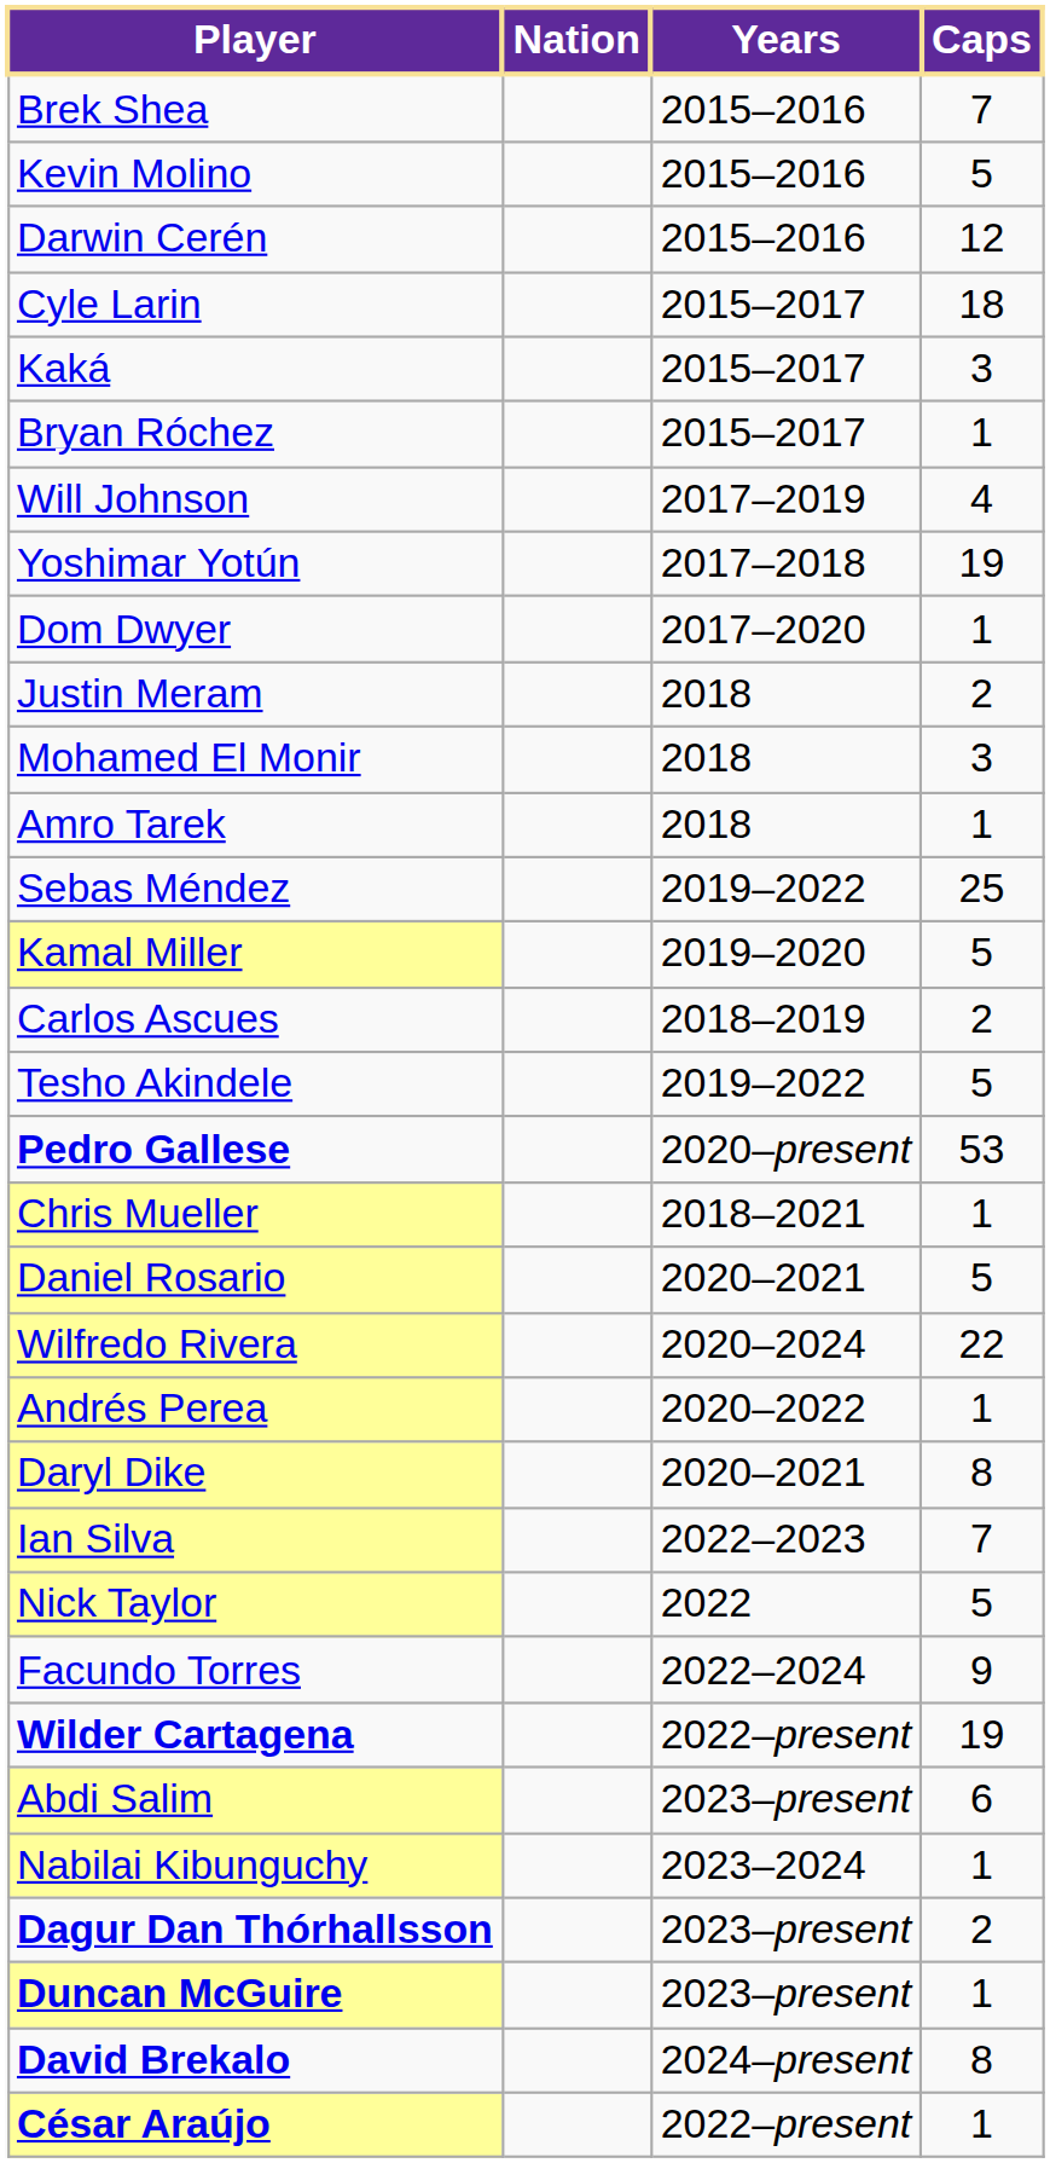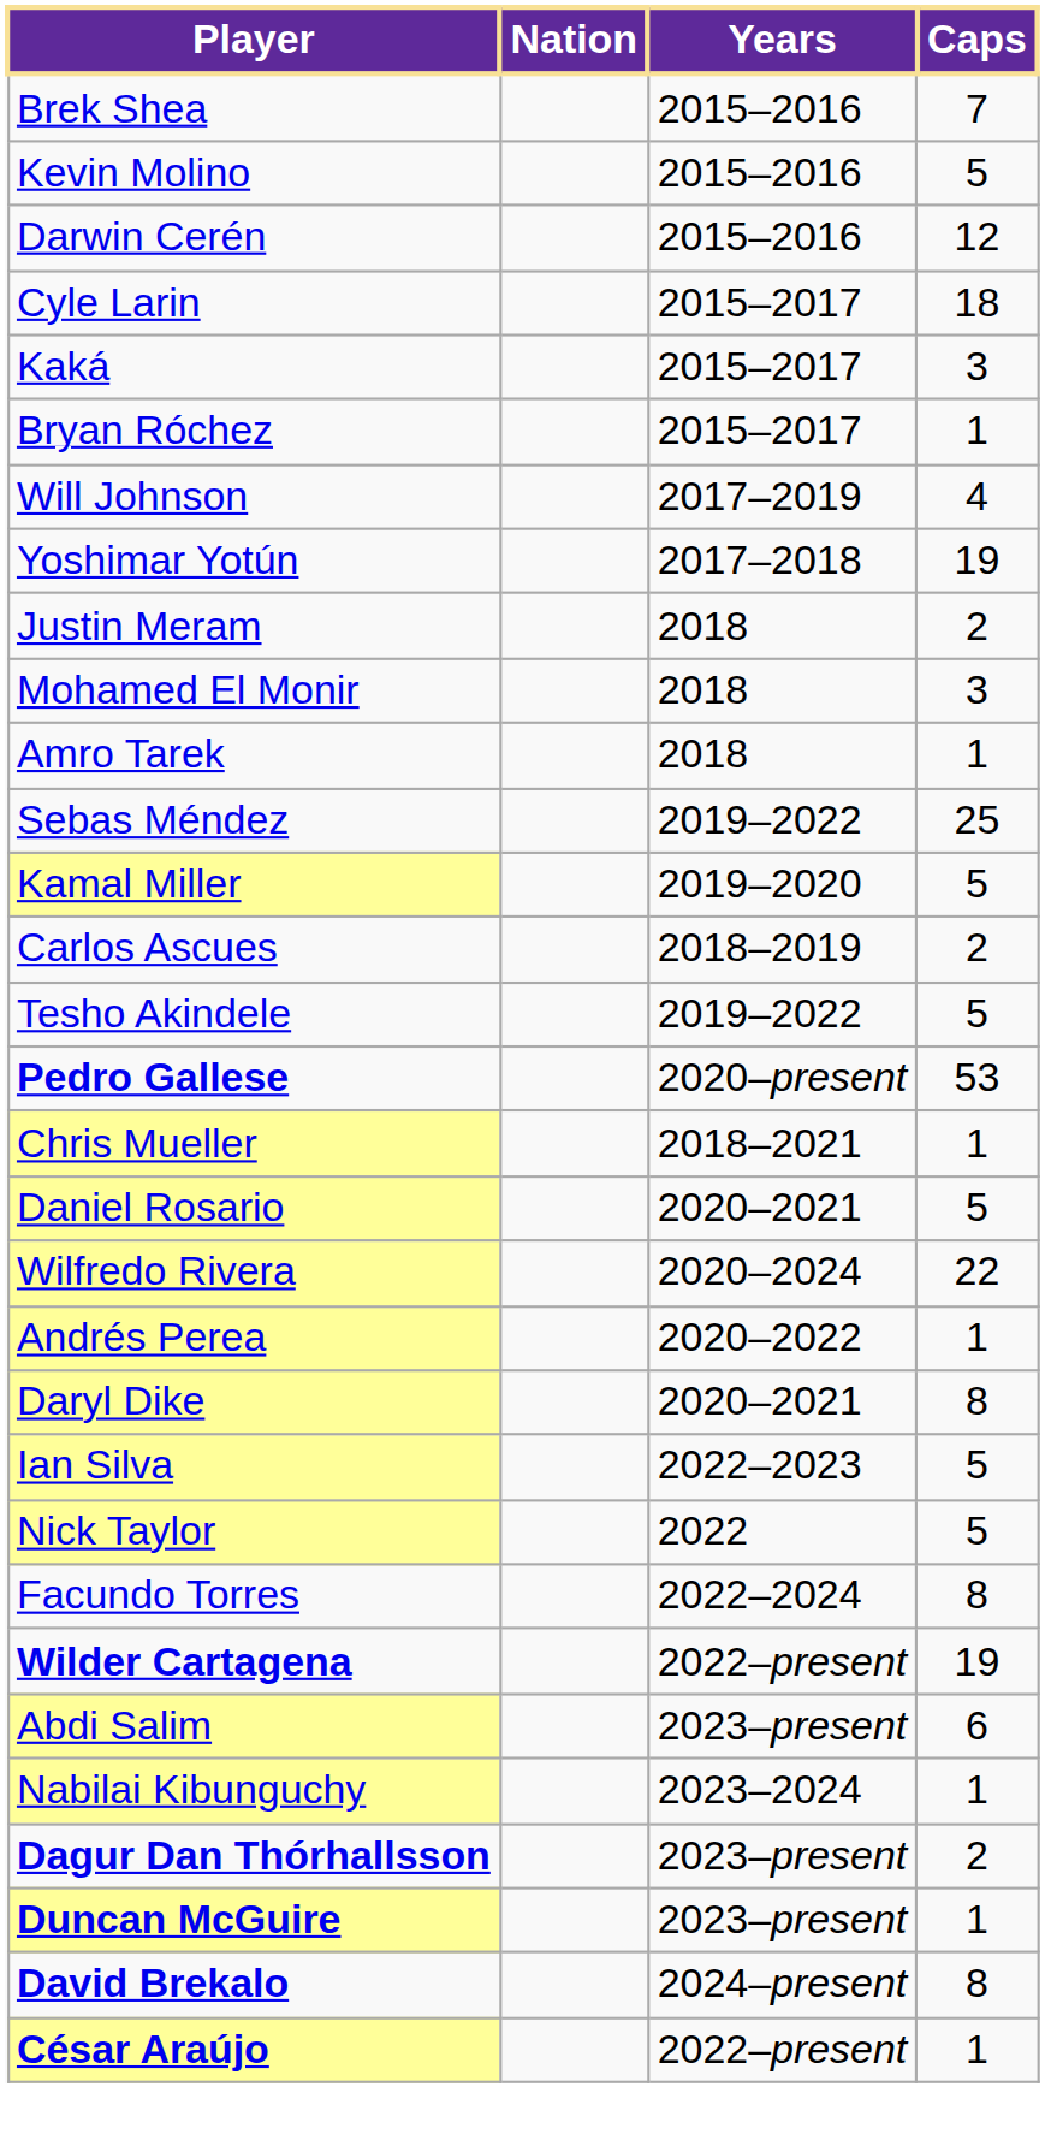 <table class="wikitable sortable" style="text-align:center">
 <tr>
 <th style="background-color:#5E299A; color:#FFFFFF; border:2px solid #F8E196;">Player</th>
 <th style="background-color:#5E299A; color:#FFFFFF; border:2px solid #F8E196;">Nation</th>
 <th style="background-color:#5E299A; color:#FFFFFF; border:2px solid #F8E196;">Years</th>
 <th style="background-color:#5E299A; color:#FFFFFF; border:2px solid #F8E196;">Caps</th>
 </tr>
 <tr>
 <td style="text-align:left"><a href='#'>Brek Shea</a></td>
 <td style="text-align:left"></td>
 <td style="text-align:left">2015–2016</td>
 <td>7</td>
 </tr>
 <tr>
 <td style="text-align:left"><a href='#'>Kevin Molino</a></td>
 <td style="text-align:left"></td>
 <td style="text-align:left">2015–2016</td>
 <td>5</td>
 </tr>
 <tr>
 <td style="text-align:left"><a href='#'>Darwin Cerén</a></td>
 <td style="text-align:left"></td>
 <td style="text-align:left">2015–2016</td>
 <td>12</td>
 </tr>
 <tr>
 <td style="text-align:left"><a href='#'>Cyle Larin</a></td>
 <td style="text-align:left"></td>
 <td style="text-align:left">2015–2017</td>
 <td>18</td>
 </tr>
 <tr>
 <td style="text-align:left"><a href='#'>Kaká</a></td>
 <td style="text-align:left"></td>
 <td style="text-align:left">2015–2017</td>
 <td>3</td>
 </tr>
 <tr>
 <td style="text-align:left"><a href='#'>Bryan Róchez</a></td>
 <td style="text-align:left"></td>
 <td style="text-align:left">2015–2017</td>
 <td>1</td>
 </tr>
 <tr>
 <td style="text-align:left"><a href='#'>Will Johnson</a></td>
 <td style="text-align:left"></td>
 <td style="text-align:left">2017–2019</td>
 <td>4</td>
 </tr>
 <tr>
 <td style="text-align:left"><a href='#'>Yoshimar Yotún</a></td>
 <td style="text-align:left"></td>
 <td style="text-align:left">2017–2018</td>
 <td>19</td>
-</tr>
-<tr>
-<td style="text-align:left"><a href='#'>Dom Dwyer</a></td>
-<td style="text-align:left"></td>
-<td style="text-align:left">2017–2020</td>
-<td>1</td>
 </tr>
 <tr>
 <td style="text-align:left"><a href='#'>Justin Meram</a></td>
 <td style="text-align:left"></td>
 <td style="text-align:left">2018</td>
 <td>2</td>
 </tr>
 <tr>
 <td style="text-align:left"><a href='#'>Mohamed El Monir</a></td>
 <td style="text-align:left"></td>
 <td style="text-align:left">2018</td>
 <td>3</td>
 </tr>
 <tr>
 <td style="text-align:left"><a href='#'>Amro Tarek</a></td>
 <td style="text-align:left"></td>
 <td style="text-align:left">2018</td>
 <td>1</td>
 </tr>
 <tr>
 <td style="text-align:left"><a href='#'>Sebas Méndez</a></td>
 <td style="text-align:left"></td>
 <td style="text-align:left">2019–2022</td>
 <td>25</td>
 </tr>
 <tr>
 <td style="background:#FFFF99; text-align:left"><a href='#'>Kamal Miller</a></td>
 <td style="text-align:left"></td>
 <td style="text-align:left">2019–2020</td>
 <td>5</td>
 </tr>
 <tr>
 <td style="text-align:left"><a href='#'>Carlos Ascues</a></td>
 <td style="text-align:left"></td>
 <td style="text-align:left">2018–2019</td>
 <td>2</td>
 </tr>
 <tr>
 <td style="text-align:left"><a href='#'>Tesho Akindele</a></td>
 <td style="text-align:left"></td>
 <td style="text-align:left">2019–2022</td>
 <td>5</td>
 </tr>
 <tr>
 <td style="text-align:left"><strong><a href='#'>Pedro Gallese</a></strong></td>
 <td style="text-align:left"></td>
 <td style="text-align:left">2020–<em>present</em></td>
 <td>53</td>
 </tr>
 <tr>
 <td style="background:#FFFF99; text-align:left"><a href='#'>Chris Mueller</a></td>
 <td style="text-align:left"></td>
 <td style="text-align:left">2018–2021</td>
 <td>1</td>
 </tr>
 <tr>
 <td style="background:#FFFF99; text-align:left"><a href='#'>Daniel Rosario</a> </td>
 <td style="text-align:left"></td>
 <td style="text-align:left">2020–2021</td>
 <td>5</td>
 </tr>
 <tr>
 <td style="background:#FFFF99; text-align:left"><a href='#'>Wilfredo Rivera</a></td>
 <td style="text-align:left"></td>
 <td style="text-align:left">2020–2024</td>
 <td>22</td>
 </tr>
 <tr>
 <td style="background:#FFFF99; text-align:left"><a href='#'>Andrés Perea</a></td>
 <td style="text-align:left"></td>
 <td style="text-align:left">2020–2022</td>
 <td>1</td>
 </tr>
 <tr>
 <td style="background:#FFFF99; text-align:left"><a href='#'>Daryl Dike</a></td>
 <td style="text-align:left"></td>
 <td style="text-align:left">2020–2021</td>
 <td>8</td>
 </tr>
 <tr>
 <td style="background:#FFFF99; text-align:left"><a href='#'>Ian Silva</a> </td>
 <td style="text-align:left"></td>
 <td style="text-align:left">2022–2023</td>
-<td>7</td>
+<td>5</td>
 </tr>
 <tr>
 <td style="background:#FFFF99; text-align:left"><a href='#'>Nick Taylor</a> </td>
 <td style="text-align:left"></td>
 <td style="text-align:left">2022</td>
 <td>5</td>
 </tr>
 <tr>
 <td style="text-align:left"><a href='#'>Facundo Torres</a></td>
 <td style="text-align:left"></td>
 <td style="text-align:left">2022–2024</td>
-<td>9</td>
+<td>8</td>
 </tr>
 <tr>
 <td style="text-align:left"><strong><a href='#'>Wilder Cartagena</a></strong></td>
 <td style="text-align:left"></td>
 <td style="text-align:left">2022–<em>present</em></td>
 <td>19</td>
 </tr>
 <tr>
 <td style="background:#FFFF99; text-align:left"><a href='#'>Abdi Salim</a></td>
 <td style="text-align:left"></td>
 <td style="text-align:left">2023–<em>present</em></td>
 <td>6</td>
 </tr>
 <tr>
 <td style="background:#FFFF99; text-align:left"><a href='#'>Nabilai Kibunguchy</a> </td>
 <td style="text-align:left"></td>
 <td style="text-align:left">2023–2024</td>
 <td>1</td>
 </tr>
 <tr>
 <td style="text-align:left"><strong><a href='#'>Dagur Dan Thórhallsson</a></strong></td>
 <td style="text-align:left"></td>
 <td style="text-align:left">2023–<em>present</em></td>
 <td>2</td>
 </tr>
 <tr>
 <td style="background:#FFFF99; text-align:left"><strong><a href='#'>Duncan McGuire</a></strong></td>
 <td style="text-align:left"></td>
 <td style="text-align:left">2023–<em>present</em></td>
 <td>1</td>
 </tr>
 <tr>
 <td style="text-align:left"><strong><a href='#'>David Brekalo</a></strong></td>
 <td style="text-align:left"></td>
 <td style="text-align:left">2024–<em>present</em></td>
 <td>8</td>
 </tr>
 <tr>
 <td style="background:#FFFF99; text-align:left"><strong><a href='#'>César Araújo</a></strong></td>
 <td style="text-align:left"></td>
 <td style="text-align:left">2022–<em>present</em></td>
 <td>1</td>
 </tr>
 </table>
